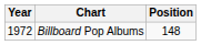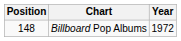 <table class="wikitable">
 <tr>
+<th>Position</th>
+<th>Chart</th>
 <th>Year</th>
-<th>Chart</th>
-<th>Position</th>
 </tr>
 <tr>
+<td align="center">148</td>
+<td><em>Billboard</em> Pop Albums</td>
 <td>1972</td>
-<td><em>Billboard</em> Pop Albums</td>
-<td align="center">148</td>
 </tr>
 </table>
